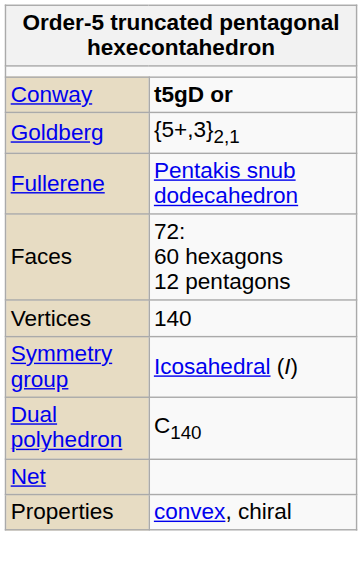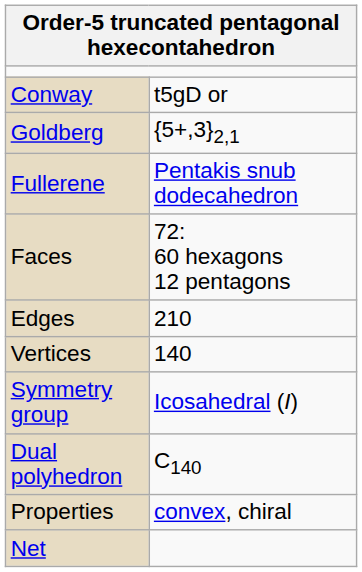 <table class=wikitable align="right" width="250">
 <tr>
 <th bgcolor=#e7dcc3 colspan=2>Order-5 truncated pentagonal hexecontahedron</th>
 </tr>
 <tr>
 <td align=center colspan=2></td>
 </tr>
 <tr>
 <td bgcolor=#e7dcc3><a href='#'>Conway</a></td>
-<td><strong>t5gD or </strong></td>
+<td>t5gD or </td>
 </tr>
 <tr>
 <td bgcolor=#e7dcc3><a href='#'>Goldberg</a></td>
 <td>{5+,3}<sub>2,1</sub></td>
 </tr>
 <tr>
 <td bgcolor=#e7dcc3><a href='#'>Fullerene</a></td>
 <td><a href='#'>Pentakis snub dodecahedron</a></td>
 </tr>
 <tr>
 <td bgcolor=#e7dcc3>Faces</td>
 <td>72:<br>60 hexagons<br>12 pentagons</td>
 </tr>
 <tr>
+<td bgcolor=#e7dcc3>Edges</td>
+<td>210</td>
+</tr>
+<tr>
 <td bgcolor=#e7dcc3>Vertices</td>
 <td>140</td>
 </tr>
 <tr>
 <td bgcolor=#e7dcc3><a href='#'>Symmetry group</a></td>
 <td><a href='#'>Icosahedral</a> (<em>I</em>)</td>
 </tr>
 <tr>
 <td bgcolor=#e7dcc3><a href='#'>Dual polyhedron</a></td>
 <td>C<sub>140</sub></td>
 </tr>
 <tr>
+<td bgcolor=#e7dcc3>Properties</td>
+<td><a href='#'>convex</a>, chiral</td>
+</tr>
+<tr>
 <td bgcolor=#e7dcc3><a href='#'>Net</a></td>
 <td></td>
 </tr>
-<tr>
-<td bgcolor=#e7dcc3>Properties</td>
-<td><a href='#'>convex</a>, chiral</td>
-</tr>
 </table>
